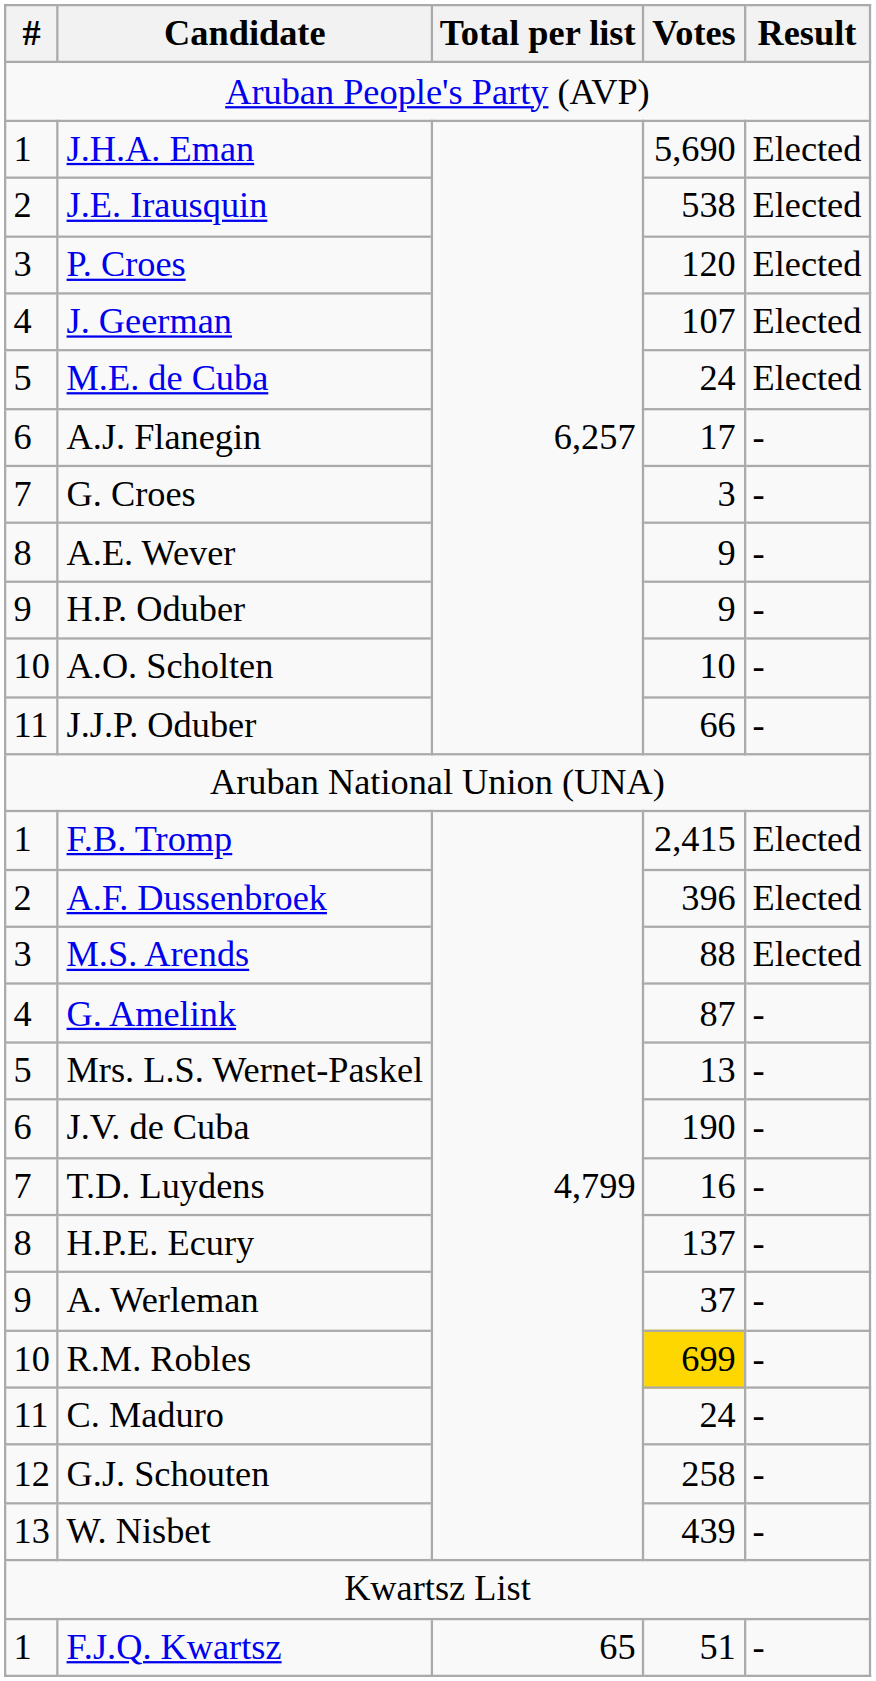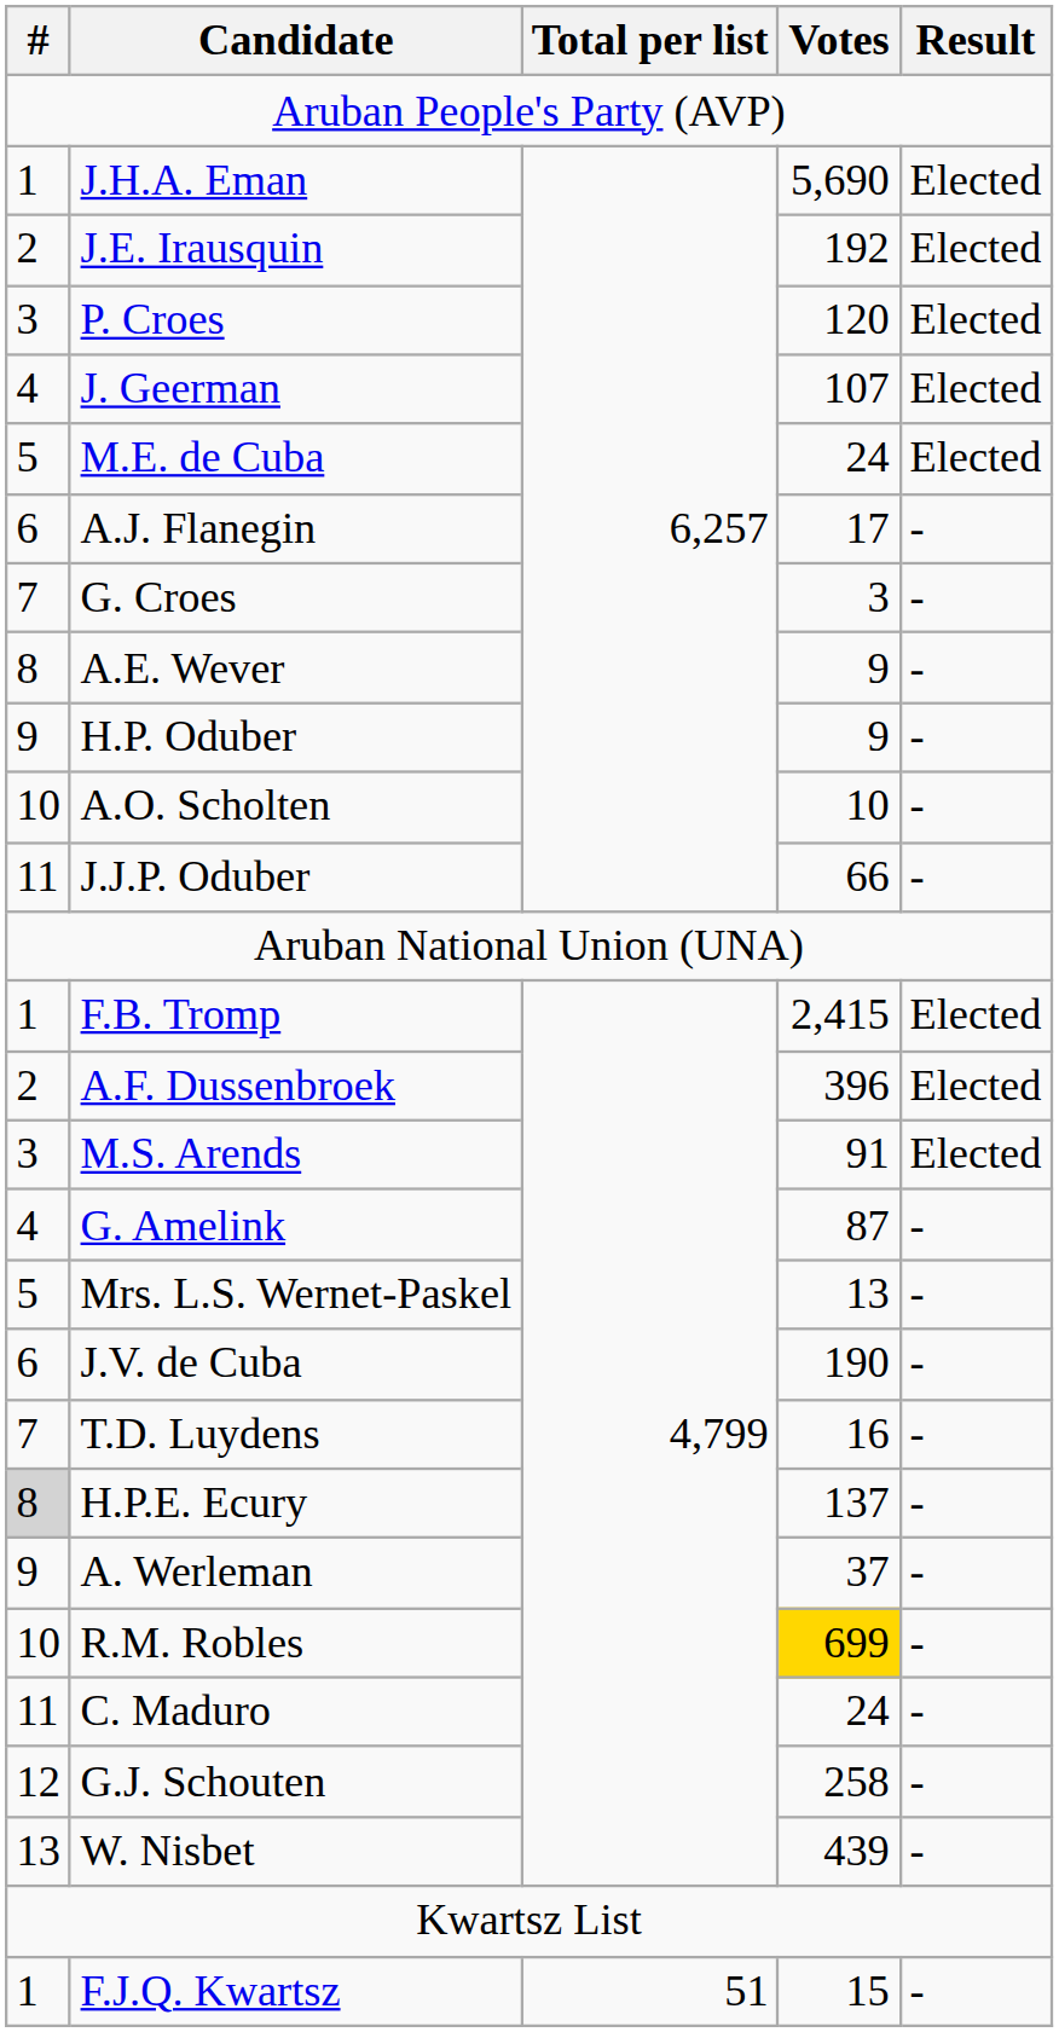 <table class="wikitable">
 <tr>
 <th>#</th>
 <th>Candidate</th>
 <th>Total per list</th>
 <th>Votes</th>
 <th>Result</th>
 </tr>
 <tr>
 <td Colspan = "5" style="text-align:center;"><a href='#'>Aruban People's Party</a> (AVP)</td>
 </tr>
 <tr>
 <td>1</td>
 <td><a href='#'>J.H.A. Eman</a></td>
 <td Rowspan="11" style="text-align:right">6,257</td>
 <td style="text-align:right">5,690</td>
 <td>Elected</td>
 </tr>
 <tr>
 <td>2</td>
 <td><a href='#'>J.E. Irausquin</a></td>
-<td style="text-align:right">538</td>
+<td style="text-align:right">192</td>
 <td>Elected</td>
 </tr>
 <tr>
 <td>3</td>
 <td><a href='#'>P. Croes</a></td>
 <td style="text-align:right">120</td>
 <td>Elected</td>
 </tr>
 <tr>
 <td>4</td>
 <td><a href='#'>J. Geerman</a></td>
 <td style="text-align:right">107</td>
 <td>Elected</td>
 </tr>
 <tr>
 <td>5</td>
 <td><a href='#'>M.E. de Cuba</a></td>
 <td style="text-align:right">24</td>
 <td>Elected</td>
 </tr>
 <tr>
 <td>6</td>
 <td>A.J. Flanegin</td>
 <td style="text-align:right">17</td>
 <td>-</td>
 </tr>
 <tr>
 <td>7</td>
 <td>G. Croes</td>
 <td style="text-align:right">3</td>
 <td>-</td>
 </tr>
 <tr>
 <td>8</td>
 <td>A.E. Wever</td>
 <td style="text-align:right">9</td>
 <td>-</td>
 </tr>
 <tr>
 <td>9</td>
 <td>H.P. Oduber</td>
 <td style="text-align:right">9</td>
 <td>-</td>
 </tr>
 <tr>
 <td>10</td>
 <td>A.O. Scholten</td>
 <td style="text-align:right">10</td>
 <td>-</td>
 </tr>
 <tr>
 <td>11</td>
 <td>J.J.P. Oduber</td>
 <td style="text-align:right">66</td>
 <td>-</td>
 </tr>
 <tr>
 <td Colspan = "5" style="text-align:center;">Aruban National Union (UNA)</td>
 </tr>
 <tr>
 <td>1</td>
 <td><a href='#'>F.B. Tromp</a></td>
 <td Rowspan="13" style="text-align:right">4,799</td>
 <td style="text-align:right">2,415</td>
 <td>Elected</td>
 </tr>
 <tr>
 <td>2</td>
 <td><a href='#'>A.F. Dussenbroek</a></td>
 <td style="text-align:right">396</td>
 <td>Elected</td>
 </tr>
 <tr>
 <td>3</td>
 <td><a href='#'>M.S. Arends</a></td>
-<td style="text-align:right">88</td>
+<td style="text-align:right">91</td>
 <td>Elected</td>
 </tr>
 <tr>
 <td>4</td>
 <td><a href='#'>G. Amelink</a></td>
 <td style="text-align:right">87</td>
 <td>-</td>
 </tr>
 <tr>
 <td>5</td>
 <td>Mrs. L.S. Wernet-Paskel</td>
 <td style="text-align:right">13</td>
 <td>-</td>
 </tr>
 <tr>
 <td>6</td>
 <td>J.V. de Cuba</td>
 <td style="text-align:right">190</td>
 <td>-</td>
 </tr>
 <tr>
 <td>7</td>
 <td>T.D. Luydens</td>
 <td style="text-align:right">16</td>
 <td>-</td>
 </tr>
 <tr>
-<td>8</td>
+<td style="background: lightgrey;">8</td>
 <td>H.P.E. Ecury</td>
 <td style="text-align:right">137</td>
 <td>-</td>
 </tr>
 <tr>
 <td>9</td>
 <td>A. Werleman</td>
 <td style="text-align:right">37</td>
 <td>-</td>
 </tr>
 <tr>
 <td>10</td>
 <td>R.M. Robles</td>
 <td style="background: gold; text-align:right">699</td>
 <td>-</td>
 </tr>
 <tr>
 <td>11</td>
 <td>C. Maduro</td>
 <td style="text-align:right">24</td>
 <td>-</td>
 </tr>
 <tr>
 <td>12</td>
 <td>G.J. Schouten</td>
 <td style="text-align:right">258</td>
 <td>-</td>
 </tr>
 <tr>
 <td>13</td>
 <td>W. Nisbet</td>
 <td style="text-align:right">439</td>
 <td>-</td>
 </tr>
 <tr>
 <td Colspan = "5" style="text-align:center;">Kwartsz List</td>
 </tr>
 <tr>
 <td>1</td>
 <td><a href='#'>F.J.Q. Kwartsz</a></td>
-<td style="text-align:right">65</td>
 <td style="text-align:right">51</td>
+<td style="text-align:right">15</td>
 <td>-</td>
 </tr>
 </table>
